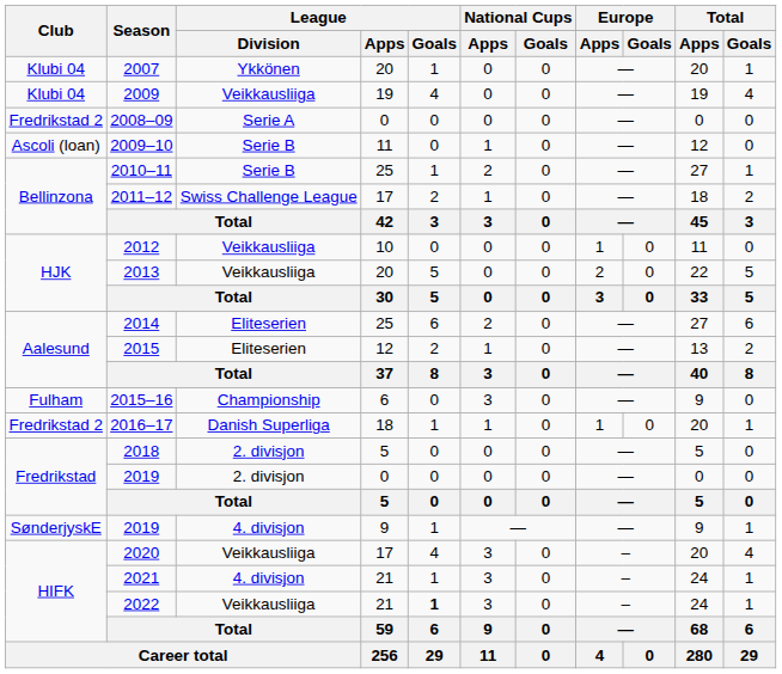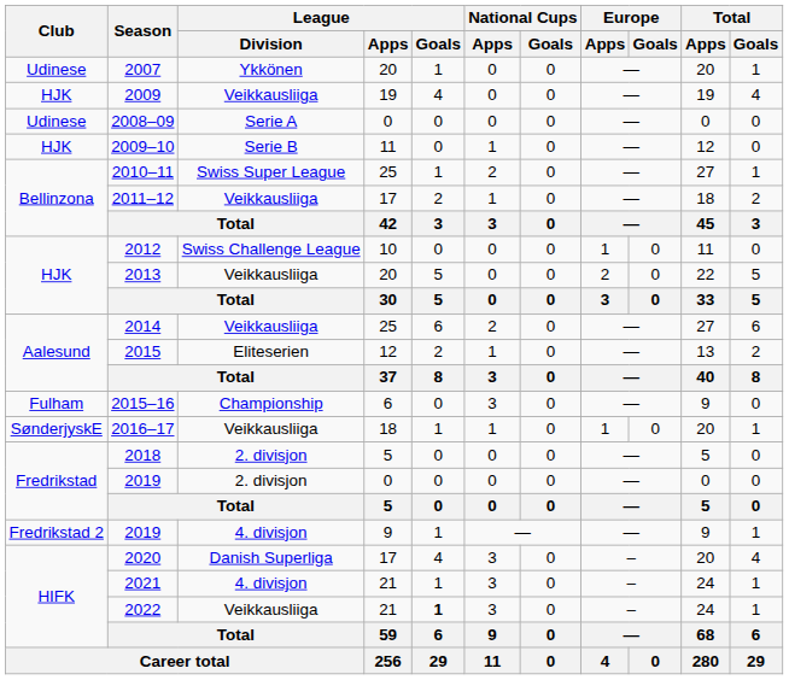 <table class="wikitable" style="text-align:center">
 <tr>
 <th rowspan="2">Club</th>
 <th rowspan="2">Season</th>
 <th colspan="3">League</th>
 <th colspan="2">National Cups</th>
 <th colspan="2">Europe</th>
 <th colspan="2">Total</th>
 </tr>
 <tr>
 <th>Division</th>
 <th>Apps</th>
 <th>Goals</th>
 <th>Apps</th>
 <th>Goals</th>
 <th>Apps</th>
 <th>Goals</th>
 <th>Apps</th>
 <th>Goals</th>
 </tr>
 <tr>
-<td rowspan="1"><a href='#'>Klubi 04</a></td>
+<td rowspan="1"><a href='#'>Udinese</a></td>
 <td><a href='#'>2007</a></td>
 <td><a href='#'>Ykkönen</a></td>
 <td>20</td>
 <td>1</td>
 <td>0</td>
 <td>0</td>
 <td colspan="2">—</td>
 <td>20</td>
 <td>1</td>
 </tr>
 <tr>
-<td rowspan="1"><a href='#'>Klubi 04</a></td>
+<td rowspan="1"><a href='#'>HJK</a></td>
 <td><a href='#'>2009</a></td>
 <td><a href='#'>Veikkausliiga</a></td>
 <td>19</td>
 <td>4</td>
 <td>0</td>
 <td>0</td>
 <td colspan="2">—</td>
 <td>19</td>
 <td>4</td>
 </tr>
 <tr>
-<td><a href='#'>Fredrikstad 2</a></td>
+<td rowspan="1"><a href='#'>Udinese</a></td>
 <td><a href='#'>2008–09</a></td>
 <td><a href='#'>Serie A</a></td>
 <td>0</td>
 <td>0</td>
 <td>0</td>
 <td>0</td>
 <td colspan="2">—</td>
 <td>0</td>
 <td>0</td>
 </tr>
 <tr>
-<td rowspan="1"><a href='#'>Ascoli</a> (loan)</td>
+<td rowspan="1"><a href='#'>HJK</a></td>
 <td><a href='#'>2009–10</a></td>
 <td><a href='#'>Serie B</a></td>
 <td>11</td>
 <td>0</td>
 <td>1</td>
 <td>0</td>
 <td colspan="2">—</td>
 <td>12</td>
 <td>0</td>
 </tr>
 <tr>
 <td rowspan="3"><a href='#'>Bellinzona</a></td>
 <td><a href='#'>2010–11</a></td>
-<td><a href='#'>Serie B</a></td>
+<td><a href='#'>Swiss Super League</a></td>
 <td>25</td>
 <td>1</td>
 <td>2</td>
 <td>0</td>
 <td colspan="2">—</td>
 <td>27</td>
 <td>1</td>
 </tr>
 <tr>
 <td><a href='#'>2011–12</a></td>
-<td><a href='#'>Swiss Challenge League</a></td>
+<td><a href='#'>Veikkausliiga</a></td>
 <td>17</td>
 <td>2</td>
 <td>1</td>
 <td>0</td>
 <td colspan="2">—</td>
 <td>18</td>
 <td>2</td>
 </tr>
 <tr>
 <th colspan="2">Total</th>
 <th>42</th>
 <th>3</th>
 <th>3</th>
 <th>0</th>
 <th colspan="2">—</th>
 <th>45</th>
 <th>3</th>
 </tr>
 <tr>
 <td rowspan="3"><a href='#'>HJK</a></td>
 <td><a href='#'>2012</a></td>
-<td><a href='#'>Veikkausliiga</a></td>
+<td><a href='#'>Swiss Challenge League</a></td>
 <td>10</td>
 <td>0</td>
 <td>0</td>
 <td>0</td>
 <td>1</td>
 <td>0</td>
 <td>11</td>
 <td>0</td>
 </tr>
 <tr>
 <td><a href='#'>2013</a></td>
 <td>Veikkausliiga</td>
 <td>20</td>
 <td>5</td>
 <td>0</td>
 <td>0</td>
 <td>2</td>
 <td>0</td>
 <td>22</td>
 <td>5</td>
 </tr>
 <tr>
 <th colspan="2">Total</th>
 <th>30</th>
 <th>5</th>
 <th>0</th>
 <th>0</th>
 <th>3</th>
 <th>0</th>
 <th>33</th>
 <th>5</th>
 </tr>
 <tr>
 <td rowspan="3"><a href='#'>Aalesund</a></td>
 <td><a href='#'>2014</a></td>
-<td><a href='#'>Eliteserien</a></td>
+<td><a href='#'>Veikkausliiga</a></td>
 <td>25</td>
 <td>6</td>
 <td>2</td>
 <td>0</td>
 <td colspan="2">—</td>
 <td>27</td>
 <td>6</td>
 </tr>
 <tr>
 <td><a href='#'>2015</a></td>
 <td>Eliteserien</td>
 <td>12</td>
 <td>2</td>
 <td>1</td>
 <td>0</td>
 <td colspan="2">—</td>
 <td>13</td>
 <td>2</td>
 </tr>
 <tr>
 <th colspan="2">Total</th>
 <th>37</th>
 <th>8</th>
 <th>3</th>
 <th>0</th>
 <th colspan="2">—</th>
 <th>40</th>
 <th>8</th>
 </tr>
 <tr>
 <td rowspan="1"><a href='#'>Fulham</a></td>
 <td><a href='#'>2015–16</a></td>
 <td><a href='#'>Championship</a></td>
 <td>6</td>
 <td>0</td>
 <td>3</td>
 <td>0</td>
 <td colspan="2">—</td>
 <td>9</td>
 <td>0</td>
 </tr>
 <tr>
-<td><a href='#'>Fredrikstad 2</a></td>
+<td rowspan="1"><a href='#'>SønderjyskE</a></td>
 <td><a href='#'>2016–17</a></td>
-<td><a href='#'>Danish Superliga</a></td>
+<td>Veikkausliiga</td>
 <td>18</td>
 <td>1</td>
 <td>1</td>
 <td>0</td>
 <td>1</td>
 <td>0</td>
 <td>20</td>
 <td>1</td>
 </tr>
 <tr>
 <td rowspan="3"><a href='#'>Fredrikstad</a></td>
 <td><a href='#'>2018</a></td>
 <td><a href='#'>2. divisjon</a></td>
 <td>5</td>
 <td>0</td>
 <td>0</td>
 <td>0</td>
 <td colspan="2">—</td>
 <td>5</td>
 <td>0</td>
 </tr>
 <tr>
 <td><a href='#'>2019</a></td>
 <td>2. divisjon</td>
 <td>0</td>
 <td>0</td>
 <td>0</td>
 <td>0</td>
 <td colspan="2">—</td>
 <td>0</td>
 <td>0</td>
 </tr>
 <tr>
 <th colspan="2">Total</th>
 <th>5</th>
 <th>0</th>
 <th>0</th>
 <th>0</th>
 <th colspan="2">—</th>
 <th>5</th>
 <th>0</th>
 </tr>
 <tr>
-<td rowspan="1"><a href='#'>SønderjyskE</a></td>
+<td><a href='#'>Fredrikstad 2</a></td>
 <td><a href='#'>2019</a></td>
 <td><a href='#'>4. divisjon</a></td>
 <td>9</td>
 <td>1</td>
 <td colspan="2">—</td>
 <td colspan="2">—</td>
 <td>9</td>
 <td>1</td>
 </tr>
 <tr>
 <td rowspan="4"><a href='#'>HIFK</a></td>
 <td><a href='#'>2020</a></td>
-<td>Veikkausliiga</td>
+<td><a href='#'>Danish Superliga</a></td>
 <td>17</td>
 <td>4</td>
 <td>3</td>
 <td>0</td>
 <td colspan="2">–</td>
 <td>20</td>
 <td>4</td>
 </tr>
 <tr>
 <td><a href='#'>2021</a></td>
 <td><a href='#'>4. divisjon</a></td>
 <td>21</td>
 <td>1</td>
 <td>3</td>
 <td>0</td>
 <td colspan="2">–</td>
 <td>24</td>
 <td>1</td>
 </tr>
 <tr>
 <td><a href='#'>2022</a></td>
 <td>Veikkausliiga</td>
 <td>21</td>
 <td><strong>1</strong></td>
 <td>3</td>
 <td>0</td>
 <td colspan="2">–</td>
 <td>24</td>
 <td>1</td>
 </tr>
 <tr>
 <th colspan="2">Total</th>
 <th>59</th>
 <th>6</th>
 <th>9</th>
 <th>0</th>
 <th colspan="2">—</th>
 <th>68</th>
 <th>6</th>
 </tr>
 <tr>
 <th colspan="3">Career total</th>
 <th>256</th>
 <th>29</th>
 <th>11</th>
 <th>0</th>
 <th>4</th>
 <th>0</th>
 <th>280</th>
 <th>29</th>
 </tr>
 </table>
